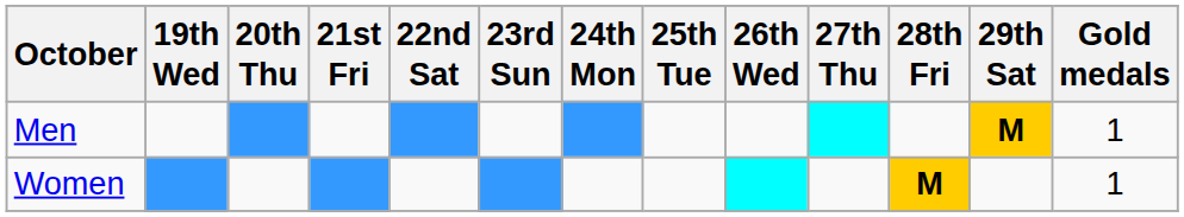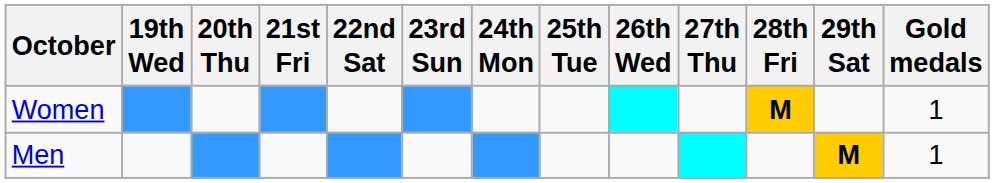 <table class="wikitable" style="margin:0.5em auto; font-size:90%; line-height:1.25em;">
 <tr>
 <th>October</th>
 <th>19th<br>Wed</th>
 <th>20th<br>Thu</th>
 <th>21st<br>Fri</th>
 <th>22nd<br>Sat</th>
 <th>23rd<br>Sun</th>
 <th>24th<br>Mon</th>
 <th>25th<br>Tue</th>
 <th>26th<br>Wed</th>
 <th>27th<br>Thu</th>
 <th>28th<br>Fri</th>
 <th>29th<br>Sat</th>
 <th>Gold<br>medals</th>
 </tr>
 <tr align="center">
+<td align="left"><a href='#'>Women</a></td>
+<td bgcolor="#3399ff"></td>
+<td></td>
+<td bgcolor="#3399ff"></td>
+<td></td>
+<td bgcolor="#3399ff"></td>
+<td></td>
+<td></td>
+<td bgcolor="#00FFFF"></td>
+<td></td>
+<td bgcolor=#ffcc00><strong>M</strong></td>
+<td></td>
+<td>1</td>
+</tr>
+<tr align="center">
 <td align="left"><a href='#'>Men</a></td>
 <td></td>
 <td bgcolor="#3399ff"></td>
 <td></td>
 <td bgcolor="#3399ff"></td>
 <td></td>
 <td bgcolor="#3399ff"></td>
 <td></td>
 <td></td>
 <td bgcolor="#00FFFF"></td>
 <td></td>
 <td bgcolor=#ffcc00><strong>M</strong></td>
 <td>1</td>
 </tr>
-<tr align="center">
-<td align="left"><a href='#'>Women</a></td>
-<td bgcolor="#3399ff"></td>
-<td></td>
-<td bgcolor="#3399ff"></td>
-<td></td>
-<td bgcolor="#3399ff"></td>
-<td></td>
-<td></td>
-<td bgcolor="#00FFFF"></td>
-<td></td>
-<td bgcolor=#ffcc00><strong>M</strong></td>
-<td></td>
-<td>1</td>
-</tr>
 </table>
